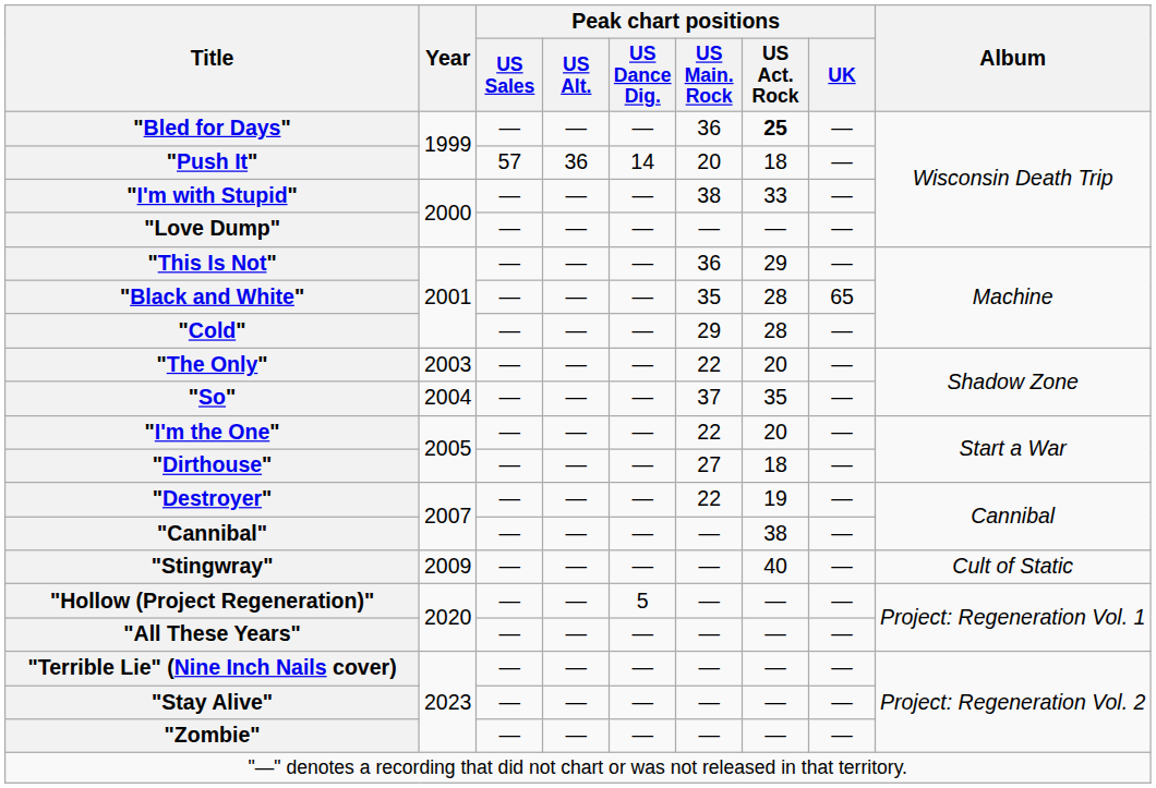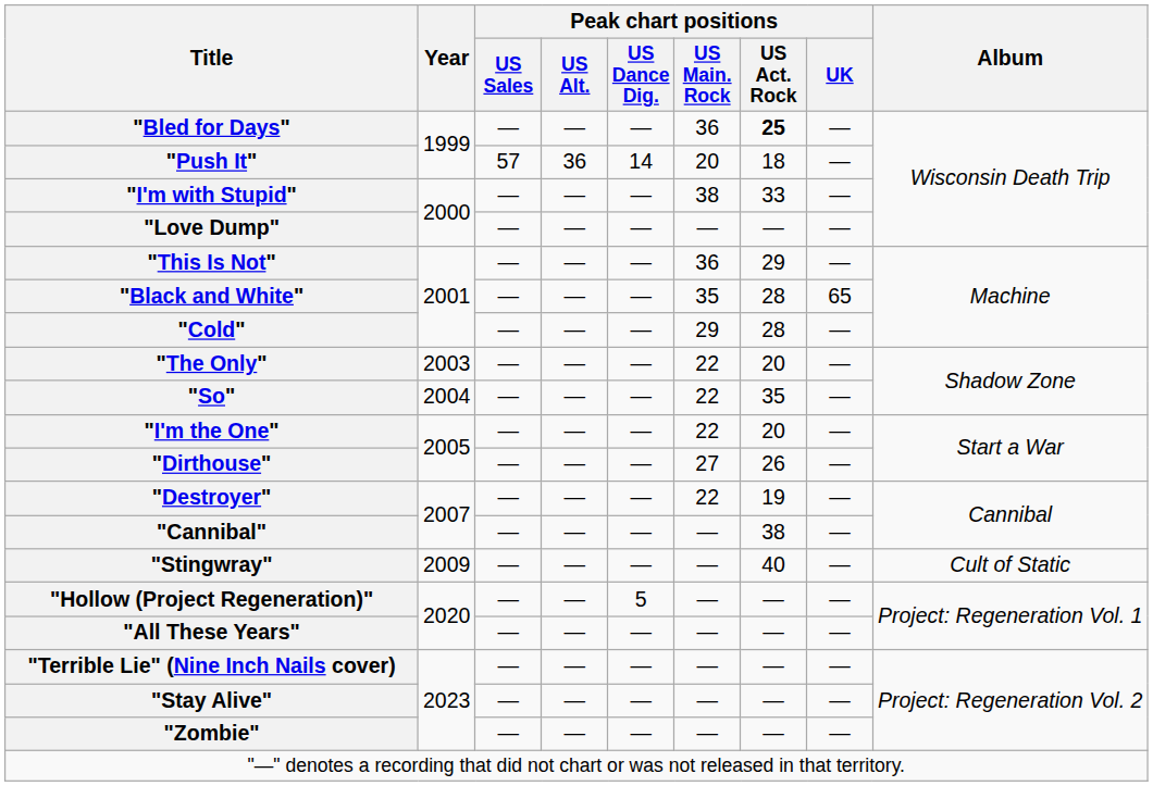 <table class="wikitable plainrowheaders" style="text-align:center;">
 <tr>
 <th scope="col" rowspan="2" style="width:19em;">Title</th>
 <th scope="col" rowspan="2">Year</th>
 <th colspan="6" scope="col">Peak chart positions</th>
 <th scope="col" rowspan="2">Album</th>
 </tr>
 <tr>
 <th scope="col" style="width:3em;font-size:90%;"><a href='#'>US<br>Sales</a><br></th>
 <th scope="col" style="width:3em;font-size:90%;"><a href='#'>US<br>Alt.</a><br></th>
 <th scope="col" style="width:3em;font-size:90%;"><a href='#'>US<br>Dance<br>Dig.</a><br></th>
 <th scope="col" style="width:3em;font-size:90%;"><a href='#'>US<br>Main. Rock</a><br></th>
 <th scope="col" style="width:3em;font-size:90%;">US Act. Rock<br></th>
 <th scope="col" style="width:3em;font-size:90%;"><a href='#'>UK</a><br></th>
 </tr>
 <tr>
 <th scope="row">"<a href='#'>Bled for Days</a>"</th>
 <td rowspan="2">1999</td>
 <td>—</td>
 <td>—</td>
 <td>—</td>
 <td>36</td>
 <td><strong>25</strong></td>
 <td>—</td>
 <td rowspan="4"><em>Wisconsin Death Trip</em></td>
 </tr>
 <tr>
 <th scope="row">"<a href='#'>Push It</a>"</th>
 <td>57</td>
 <td>36</td>
 <td>14</td>
 <td>20</td>
 <td>18</td>
 <td>—</td>
 </tr>
 <tr>
 <th scope="row">"<a href='#'>I'm with Stupid</a>"</th>
 <td rowspan="2">2000</td>
 <td>—</td>
 <td>—</td>
 <td>—</td>
 <td>38</td>
 <td>33</td>
 <td>—</td>
 </tr>
 <tr>
 <th scope="row">"Love Dump"</th>
 <td>—</td>
 <td>—</td>
 <td>—</td>
 <td>—</td>
 <td>—</td>
 <td>—</td>
 </tr>
 <tr>
 <th scope="row">"<a href='#'>This Is Not</a>"</th>
 <td rowspan="3">2001</td>
 <td>—</td>
 <td>—</td>
 <td>—</td>
 <td>36</td>
 <td>29</td>
 <td>—</td>
 <td rowspan="3"><em>Machine</em></td>
 </tr>
 <tr>
 <th scope="row">"<a href='#'>Black and White</a>"</th>
 <td>—</td>
 <td>—</td>
 <td>—</td>
 <td>35</td>
 <td>28</td>
 <td>65</td>
 </tr>
 <tr>
 <th scope="row">"<a href='#'>Cold</a>"</th>
 <td>—</td>
 <td>—</td>
 <td>—</td>
 <td>29</td>
 <td>28</td>
 <td>—</td>
 </tr>
 <tr>
 <th scope="row">"<a href='#'>The Only</a>"</th>
 <td>2003</td>
 <td>—</td>
 <td>—</td>
 <td>—</td>
 <td>22</td>
 <td>20</td>
 <td>—</td>
 <td rowspan="2"><em>Shadow Zone</em></td>
 </tr>
 <tr>
 <th scope="row">"<a href='#'>So</a>"</th>
 <td>2004</td>
 <td>—</td>
 <td>—</td>
 <td>—</td>
-<td>37</td>
+<td>22</td>
 <td>35</td>
 <td>—</td>
 </tr>
 <tr>
 <th scope="row">"<a href='#'>I'm the One</a>"</th>
 <td rowspan="2">2005</td>
 <td>—</td>
 <td>—</td>
 <td>—</td>
 <td>22</td>
 <td>20</td>
 <td>—</td>
 <td rowspan="2"><em>Start a War</em></td>
 </tr>
 <tr>
 <th scope="row">"<a href='#'>Dirthouse</a>"</th>
 <td>—</td>
 <td>—</td>
 <td>—</td>
 <td>27</td>
-<td>18</td>
+<td>26</td>
 <td>—</td>
 </tr>
 <tr>
 <th scope="row">"<a href='#'>Destroyer</a>"</th>
 <td rowspan="2">2007</td>
 <td>—</td>
 <td>—</td>
 <td>—</td>
 <td>22</td>
 <td>19</td>
 <td>—</td>
 <td rowspan="2"><em>Cannibal</em></td>
 </tr>
 <tr>
 <th scope="row">"Cannibal"</th>
 <td>—</td>
 <td>—</td>
 <td>—</td>
 <td>—</td>
 <td>38</td>
 <td>—</td>
 </tr>
 <tr>
 <th scope="row">"Stingwray"</th>
 <td>2009</td>
 <td>—</td>
 <td>—</td>
 <td>—</td>
 <td>—</td>
 <td>40</td>
 <td>—</td>
 <td><em>Cult of Static</em></td>
 </tr>
 <tr>
 <th scope="row">"Hollow (Project Regeneration)"</th>
 <td rowspan="2">2020</td>
 <td>—</td>
 <td>—</td>
 <td>5</td>
 <td>—</td>
 <td>—</td>
 <td>—</td>
 <td rowspan="2"><em>Project: Regeneration Vol. 1</em></td>
 </tr>
 <tr>
 <th scope="row">"All These Years"</th>
 <td>—</td>
 <td>—</td>
 <td>—</td>
 <td>—</td>
 <td>—</td>
 <td>—</td>
 </tr>
 <tr>
 <th scope="row">"Terrible Lie" <span>(<a href='#'>Nine Inch Nails</a> cover)</span></th>
 <td rowspan="3">2023</td>
 <td>—</td>
 <td>—</td>
 <td>—</td>
 <td>—</td>
 <td>—</td>
 <td>—</td>
 <td rowspan="3"><em>Project: Regeneration Vol. 2</em></td>
 </tr>
 <tr>
 <th scope="row">"Stay Alive"</th>
 <td>—</td>
 <td>—</td>
 <td>—</td>
 <td>—</td>
 <td>—</td>
 <td>—</td>
 </tr>
 <tr>
 <th scope="row">"Zombie"</th>
 <td>—</td>
 <td>—</td>
 <td>—</td>
 <td>—</td>
 <td>—</td>
 <td>—</td>
 </tr>
 <tr>
 <td colspan="9" style="font-size:90%">"—" denotes a recording that did not chart or was not released in that territory.</td>
 </tr>
 </table>
